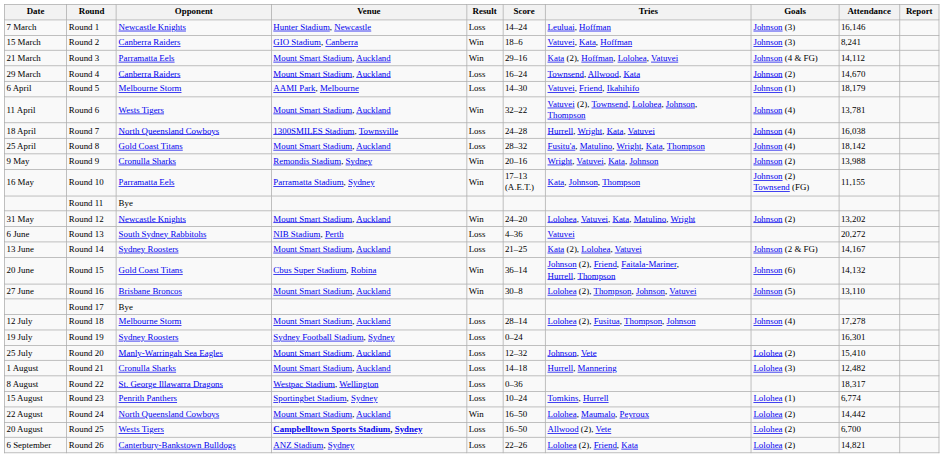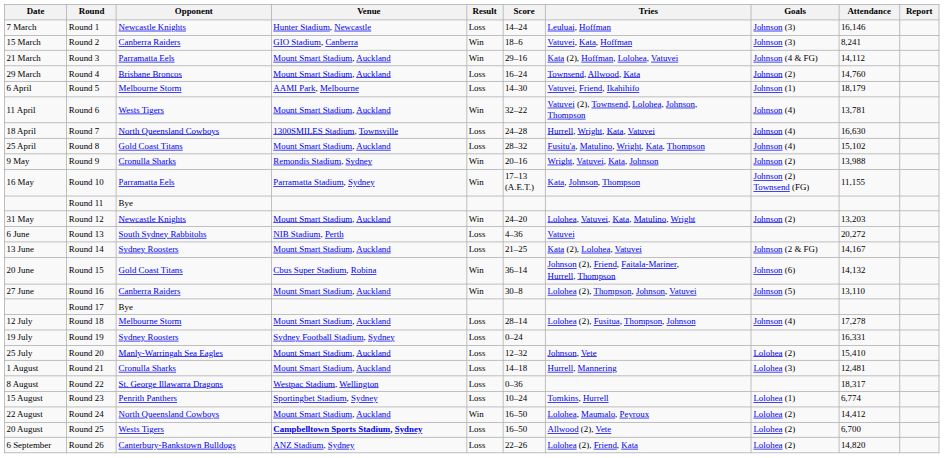 <table class="wikitable"  style="font-size:75%; width:100%;">
 <tr>
 <th>Date</th>
 <th>Round</th>
 <th>Opponent</th>
 <th>Venue</th>
 <th>Result</th>
 <th>Score</th>
 <th>Tries</th>
 <th>Goals</th>
 <th>Attendance</th>
 <th>Report</th>
 </tr>
 <tr>
 <td>7 March</td>
 <td>Round 1</td>
 <td><a href='#'>Newcastle Knights</a></td>
 <td><a href='#'>Hunter Stadium</a>, <a href='#'>Newcastle</a></td>
 <td>Loss</td>
 <td>14–24</td>
 <td><a href='#'>Leuluai</a>, <a href='#'>Hoffman</a></td>
 <td><a href='#'>Johnson</a> (3)</td>
 <td>16,146</td>
 <td></td>
 </tr>
 <tr>
 <td>15 March</td>
 <td>Round 2</td>
 <td><a href='#'>Canberra Raiders</a></td>
 <td><a href='#'>GIO Stadium</a>, <a href='#'>Canberra</a></td>
 <td>Win</td>
 <td>18–6</td>
 <td><a href='#'>Vatuvei</a>, <a href='#'>Kata</a>, <a href='#'>Hoffman</a></td>
 <td><a href='#'>Johnson</a> (3)</td>
 <td>8,241</td>
 <td></td>
 </tr>
 <tr>
 <td>21 March</td>
 <td>Round 3</td>
 <td><a href='#'>Parramatta Eels</a></td>
 <td><a href='#'>Mount Smart Stadium</a>, <a href='#'>Auckland</a></td>
 <td>Win</td>
 <td>29–16</td>
 <td><a href='#'>Kata</a> (2), <a href='#'>Hoffman</a>, <a href='#'>Lolohea</a>, <a href='#'>Vatuvei</a></td>
 <td><a href='#'>Johnson</a> (4 & FG)</td>
 <td>14,112</td>
 <td></td>
 </tr>
 <tr>
 <td>29 March</td>
 <td>Round 4</td>
-<td><a href='#'>Canberra Raiders</a></td>
+<td><a href='#'>Brisbane Broncos</a></td>
 <td><a href='#'>Mount Smart Stadium</a>, <a href='#'>Auckland</a></td>
 <td>Loss</td>
 <td>16–24</td>
 <td><a href='#'>Townsend</a>, <a href='#'>Allwood</a>, <a href='#'>Kata</a></td>
 <td><a href='#'>Johnson</a> (2)</td>
-<td>14,670</td>
+<td>14,760</td>
 <td></td>
 </tr>
 <tr>
 <td>6 April</td>
 <td>Round 5</td>
 <td><a href='#'>Melbourne Storm</a></td>
 <td><a href='#'>AAMI Park</a>, <a href='#'>Melbourne</a></td>
 <td>Loss</td>
 <td>14–30</td>
 <td><a href='#'>Vatuvei</a>, <a href='#'>Friend</a>, <a href='#'>Ikahihifo</a></td>
 <td><a href='#'>Johnson</a> (1)</td>
 <td>18,179</td>
 <td></td>
 </tr>
 <tr>
 <td>11 April</td>
 <td>Round 6</td>
 <td><a href='#'>Wests Tigers</a></td>
 <td><a href='#'>Mount Smart Stadium</a>, <a href='#'>Auckland</a></td>
 <td>Win</td>
 <td>32–22</td>
 <td><a href='#'>Vatuvei</a> (2), <a href='#'>Townsend</a>, <a href='#'>Lolohea</a>, <a href='#'>Johnson</a>,<br> <a href='#'>Thompson</a></td>
 <td><a href='#'>Johnson</a> (4)</td>
 <td>13,781</td>
 <td></td>
 </tr>
 <tr>
 <td>18 April</td>
 <td>Round 7</td>
 <td><a href='#'>North Queensland Cowboys</a></td>
 <td><a href='#'>1300SMILES Stadium</a>, <a href='#'>Townsville</a></td>
 <td>Loss</td>
 <td>24–28</td>
 <td><a href='#'>Hurrell</a>, <a href='#'>Wright</a>, <a href='#'>Kata</a>, <a href='#'>Vatuvei</a></td>
 <td><a href='#'>Johnson</a> (4)</td>
-<td>16,038</td>
+<td>16,630</td>
 <td></td>
 </tr>
 <tr>
 <td>25 April</td>
 <td>Round 8</td>
 <td><a href='#'>Gold Coast Titans</a></td>
 <td><a href='#'>Mount Smart Stadium</a>, <a href='#'>Auckland</a></td>
 <td>Loss</td>
 <td>28–32</td>
 <td><a href='#'>Fusitu'a</a>, <a href='#'>Matulino</a>, <a href='#'>Wright</a>, <a href='#'>Kata</a>, <a href='#'>Thompson</a></td>
 <td><a href='#'>Johnson</a> (4)</td>
-<td>18,142</td>
+<td>15,102</td>
 <td></td>
 </tr>
 <tr>
 <td>9 May</td>
 <td>Round 9</td>
 <td><a href='#'>Cronulla Sharks</a></td>
 <td><a href='#'>Remondis Stadium</a>, <a href='#'>Sydney</a></td>
 <td>Win</td>
 <td>20–16</td>
 <td><a href='#'>Wright</a>, <a href='#'>Vatuvei</a>, <a href='#'>Kata</a>, <a href='#'>Johnson</a></td>
 <td><a href='#'>Johnson</a> (2)</td>
 <td>13,988</td>
 <td></td>
 </tr>
 <tr>
 <td>16 May</td>
 <td>Round 10</td>
 <td><a href='#'>Parramatta Eels</a></td>
 <td><a href='#'>Parramatta Stadium</a>, <a href='#'>Sydney</a></td>
 <td>Win</td>
 <td>17–13<br>(A.E.T.)</td>
 <td><a href='#'>Kata</a>, <a href='#'>Johnson</a>, <a href='#'>Thompson</a></td>
 <td><a href='#'>Johnson</a> (2)<br><a href='#'>Townsend</a> (FG)</td>
 <td>11,155</td>
 <td></td>
 </tr>
 <tr>
 <td></td>
 <td>Round 11</td>
 <td>Bye</td>
 <td></td>
 <td></td>
 <td></td>
 <td></td>
 <td></td>
 <td></td>
 <td></td>
 </tr>
 <tr>
 <td>31 May</td>
 <td>Round 12</td>
 <td><a href='#'>Newcastle Knights</a></td>
 <td><a href='#'>Mount Smart Stadium</a>, <a href='#'>Auckland</a></td>
 <td>Win</td>
 <td>24–20</td>
 <td><a href='#'>Lolohea</a>, <a href='#'>Vatuvei</a>, <a href='#'>Kata</a>, <a href='#'>Matulino</a>, <a href='#'>Wright</a></td>
 <td><a href='#'>Johnson</a> (2)</td>
-<td>13,202</td>
+<td>13,203</td>
 <td></td>
 </tr>
 <tr>
 <td>6 June</td>
 <td>Round 13</td>
 <td><a href='#'>South Sydney Rabbitohs</a></td>
 <td><a href='#'>NIB Stadium</a>, <a href='#'>Perth</a></td>
 <td>Loss</td>
 <td>4–36</td>
 <td><a href='#'>Vatuvei</a></td>
 <td></td>
 <td>20,272</td>
 <td></td>
 </tr>
 <tr>
 <td>13 June</td>
 <td>Round 14</td>
 <td><a href='#'>Sydney Roosters</a></td>
 <td><a href='#'>Mount Smart Stadium</a>, <a href='#'>Auckland</a></td>
 <td>Loss</td>
 <td>21–25</td>
 <td><a href='#'>Kata</a> (2), <a href='#'>Lolohea</a>, <a href='#'>Vatuvei</a></td>
 <td><a href='#'>Johnson</a> (2 & FG)</td>
 <td>14,167</td>
 <td></td>
 </tr>
 <tr>
 <td>20 June</td>
 <td>Round 15</td>
 <td><a href='#'>Gold Coast Titans</a></td>
 <td><a href='#'>Cbus Super Stadium</a>, <a href='#'>Robina</a></td>
 <td>Win</td>
 <td>36–14</td>
 <td><a href='#'>Johnson</a> (2), <a href='#'>Friend</a>, <a href='#'>Faitala-Mariner</a>,<br> <a href='#'>Hurrell</a>, <a href='#'>Thompson</a></td>
 <td><a href='#'>Johnson</a> (6)</td>
 <td>14,132</td>
 <td></td>
 </tr>
 <tr>
 <td>27 June</td>
 <td>Round 16</td>
-<td><a href='#'>Brisbane Broncos</a></td>
+<td><a href='#'>Canberra Raiders</a></td>
 <td><a href='#'>Mount Smart Stadium</a>, <a href='#'>Auckland</a></td>
 <td>Win</td>
 <td>30–8</td>
 <td><a href='#'>Lolohea</a> (2), <a href='#'>Thompson</a>, <a href='#'>Johnson</a>, <a href='#'>Vatuvei</a></td>
 <td><a href='#'>Johnson</a> (5)</td>
 <td>13,110</td>
 <td></td>
 </tr>
 <tr>
 <td></td>
 <td>Round 17</td>
 <td>Bye</td>
 <td></td>
 <td></td>
 <td></td>
 <td></td>
 <td></td>
 <td></td>
 <td></td>
 </tr>
 <tr>
 <td>12 July</td>
 <td>Round 18</td>
 <td><a href='#'>Melbourne Storm</a></td>
 <td><a href='#'>Mount Smart Stadium</a>, <a href='#'>Auckland</a></td>
 <td>Loss</td>
 <td>28–14</td>
 <td><a href='#'>Lolohea</a> (2), <a href='#'>Fusitua</a>, <a href='#'>Thompson</a>, <a href='#'>Johnson</a></td>
 <td><a href='#'>Johnson</a> (4)</td>
 <td>17,278</td>
 <td></td>
 </tr>
 <tr>
 <td>19 July</td>
 <td>Round 19</td>
 <td><a href='#'>Sydney Roosters</a></td>
 <td><a href='#'>Sydney Football Stadium</a>, <a href='#'>Sydney</a></td>
 <td>Loss</td>
 <td>0–24</td>
 <td></td>
 <td></td>
-<td>16,301</td>
+<td>16,331</td>
 <td></td>
 </tr>
 <tr>
 <td>25 July</td>
 <td>Round 20</td>
 <td><a href='#'>Manly-Warringah Sea Eagles</a></td>
 <td><a href='#'>Mount Smart Stadium</a>, <a href='#'>Auckland</a></td>
 <td>Loss</td>
 <td>12–32</td>
 <td><a href='#'>Johnson</a>, <a href='#'>Vete</a></td>
 <td><a href='#'>Lolohea</a> (2)</td>
 <td>15,410</td>
 <td></td>
 </tr>
 <tr>
 <td>1 August</td>
 <td>Round 21</td>
 <td><a href='#'>Cronulla Sharks</a></td>
 <td><a href='#'>Mount Smart Stadium</a>, <a href='#'>Auckland</a></td>
 <td>Loss</td>
 <td>14–18</td>
 <td><a href='#'>Hurrell</a>, <a href='#'>Mannering</a></td>
 <td><a href='#'>Lolohea</a> (3)</td>
-<td>12,482</td>
+<td>12,481</td>
 <td></td>
 </tr>
 <tr>
 <td>8 August</td>
 <td>Round 22</td>
 <td><a href='#'>St. George Illawarra Dragons</a></td>
 <td><a href='#'>Westpac Stadium</a>, <a href='#'>Wellington</a></td>
 <td>Loss</td>
 <td>0–36</td>
 <td></td>
 <td></td>
 <td>18,317</td>
 <td></td>
 </tr>
 <tr>
 <td>15 August</td>
 <td>Round 23</td>
 <td><a href='#'>Penrith Panthers</a></td>
 <td><a href='#'>Sportingbet Stadium</a>, <a href='#'>Sydney</a></td>
 <td>Loss</td>
 <td>10–24</td>
 <td><a href='#'>Tomkins</a>, <a href='#'>Hurrell</a></td>
 <td><a href='#'>Lolohea</a> (1)</td>
 <td>6,774</td>
 <td></td>
 </tr>
 <tr>
 <td>22 August</td>
 <td>Round 24</td>
 <td><a href='#'>North Queensland Cowboys</a></td>
 <td><a href='#'>Mount Smart Stadium</a>, <a href='#'>Auckland</a></td>
 <td>Win</td>
 <td>16–50</td>
 <td><a href='#'>Lolohea</a>, <a href='#'>Maumalo</a>, <a href='#'>Peyroux</a></td>
 <td><a href='#'>Lolohea</a> (2)</td>
-<td>14,442</td>
+<td>14,412</td>
 <td></td>
 </tr>
 <tr>
 <td>20 August</td>
 <td>Round 25</td>
 <td><a href='#'>Wests Tigers</a></td>
 <td><strong><a href='#'>Campbelltown Sports Stadium</a>, <a href='#'>Sydney</a></strong></td>
 <td>Loss</td>
 <td>16–50</td>
 <td><a href='#'>Allwood</a> (2), <a href='#'>Vete</a></td>
 <td><a href='#'>Lolohea</a> (2)</td>
 <td>6,700</td>
 <td></td>
 </tr>
 <tr>
 <td>6 September</td>
 <td>Round 26</td>
 <td><a href='#'>Canterbury-Bankstown Bulldogs</a></td>
 <td><a href='#'>ANZ Stadium</a>, <a href='#'>Sydney</a></td>
 <td>Loss</td>
 <td>22–26</td>
 <td><a href='#'>Lolohea</a> (2), <a href='#'>Friend</a>, <a href='#'>Kata</a></td>
 <td><a href='#'>Lolohea</a> (2)</td>
-<td>14,821</td>
+<td>14,820</td>
 <td></td>
 </tr>
 </table>
